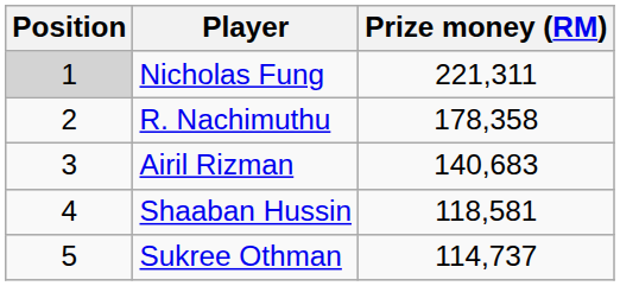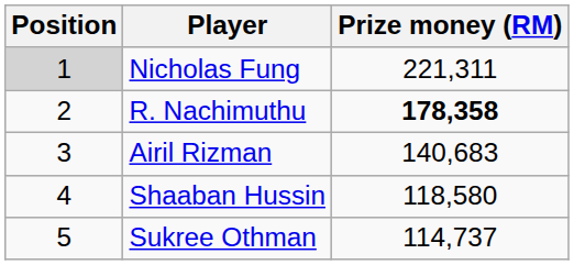 <table class=wikitable>
 <tr>
 <th>Position</th>
 <th>Player</th>
 <th>Prize money (<a href='#'>RM</a>)</th>
 </tr>
 <tr>
 <td align=center style="background: lightgrey;">1</td>
 <td> <a href='#'>Nicholas Fung</a></td>
 <td align=center>221,311</td>
 </tr>
 <tr>
 <td align=center>2</td>
 <td> <a href='#'>R. Nachimuthu</a></td>
-<td align=center>178,358</td>
+<td align=center><strong>178,358</strong></td>
 </tr>
 <tr>
 <td align=center>3</td>
 <td> <a href='#'>Airil Rizman</a></td>
 <td align=center>140,683</td>
 </tr>
 <tr>
 <td align=center>4</td>
 <td> <a href='#'>Shaaban Hussin</a></td>
-<td align=center>118,581</td>
+<td align=center>118,580</td>
 </tr>
 <tr>
 <td align=center>5</td>
 <td> <a href='#'>Sukree Othman</a></td>
 <td align=center>114,737</td>
 </tr>
 </table>
